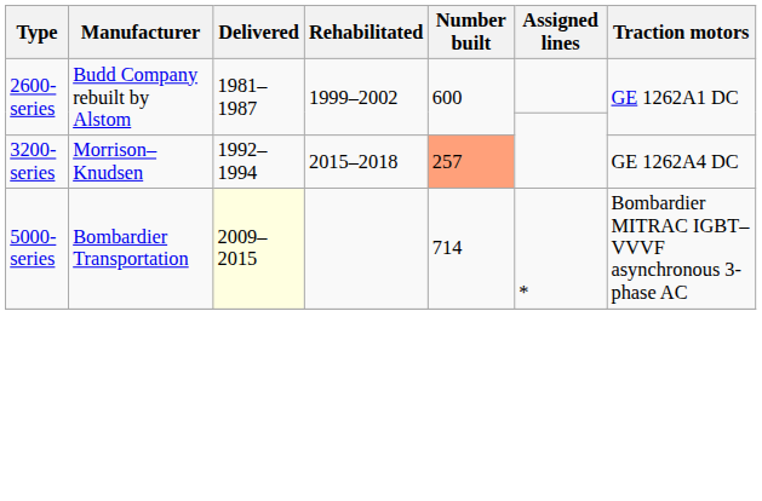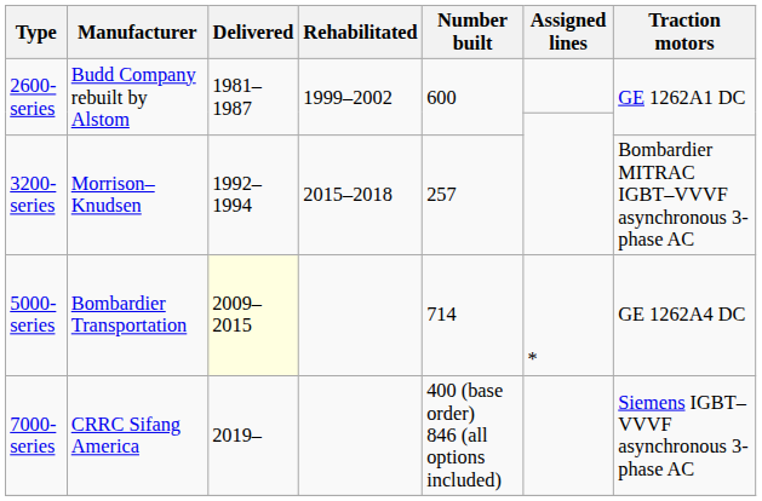 <table class="wikitable">
 <tr>
 <th>Type</th>
 <th>Manufacturer</th>
 <th>Delivered</th>
 <th>Rehabilitated</th>
 <th>Number built</th>
 <th>Assigned lines</th>
 <th>Traction motors</th>
 </tr>
 <tr>
 <td rowspan="2"><a href='#'>2600-series</a></td>
 <td rowspan="2"><a href='#'>Budd Company</a><br>rebuilt by <a href='#'>Alstom</a></td>
 <td rowspan="2">1981–1987</td>
 <td rowspan="2">1999–2002</td>
 <td rowspan="2">600</td>
 <td><br><br></td>
 <td rowspan="2"><a href='#'>GE</a> 1262A1 DC</td>
 </tr>
 <tr>
 <td rowspan="2"><br></td>
 </tr>
 <tr>
 <td><a href='#'>3200-series</a></td>
 <td><a href='#'>Morrison–Knudsen</a></td>
 <td>1992–1994</td>
 <td>2015–2018</td>
-<td style="background: lightsalmon;">257</td>
-<td>GE 1262A4 DC</td>
+<td>257</td>
+<td>Bombardier MITRAC IGBT–VVVF<br>asynchronous 3-phase AC</td>
 </tr>
 <tr>
 <td><a href='#'>5000-series</a></td>
 <td><a href='#'>Bombardier Transportation</a></td>
 <td style="background: lightyellow;">2009–2015</td>
 <td></td>
 <td>714</td>
 <td><br><br><br><br> *</td>
-<td>Bombardier MITRAC IGBT–VVVF<br>asynchronous 3-phase AC</td>
+<td>GE 1262A4 DC</td>
+</tr>
+<tr>
+<td><a href='#'>7000-series</a></td>
+<td><a href='#'>CRRC Sifang America</a></td>
+<td>2019–</td>
+<td></td>
+<td>400 (base order)<br>846 (all options included)</td>
+<td></td>
+<td><a href='#'>Siemens</a> IGBT–VVVF<br>asynchronous 3-phase AC</td>
 </tr>
 <tr>
 </tr>
 </table>
